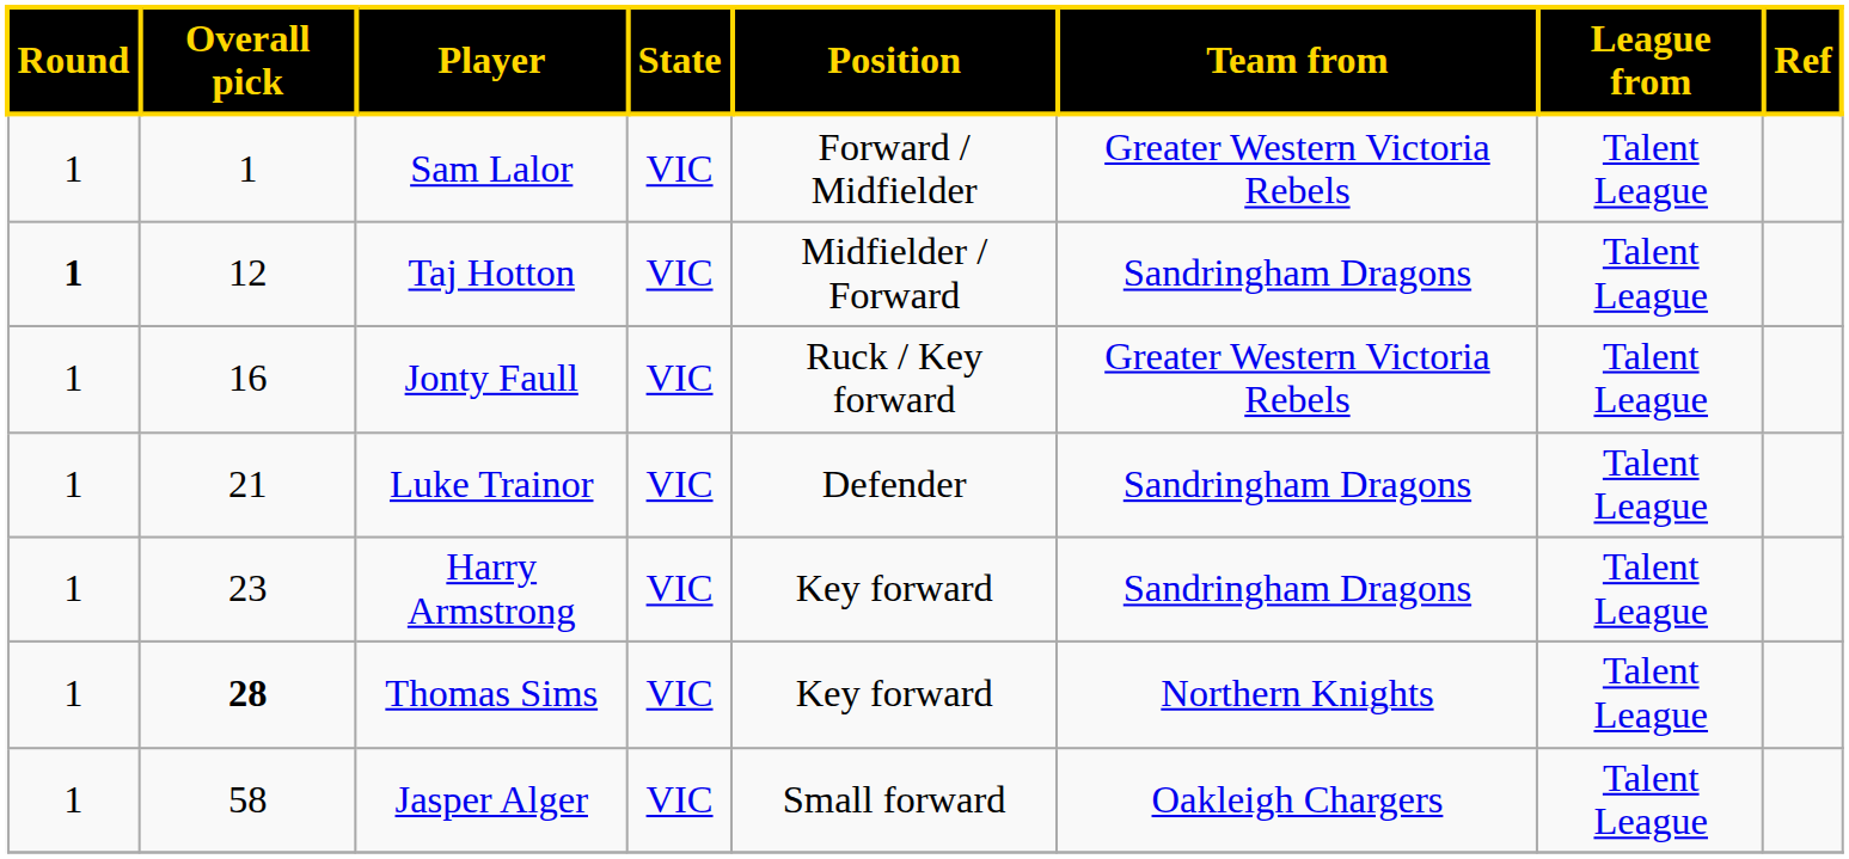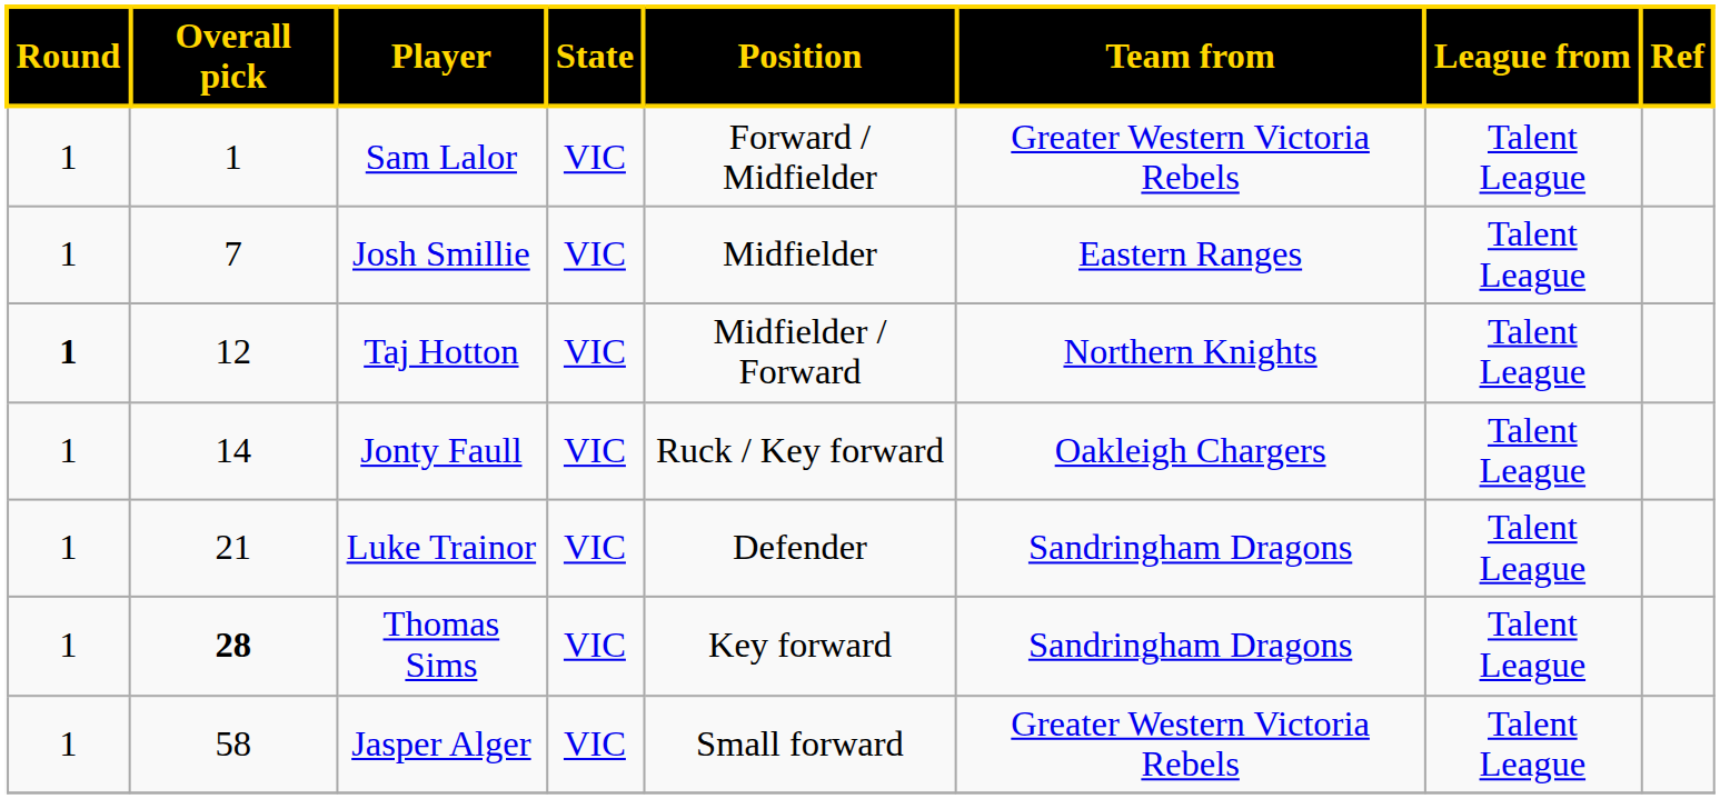 <table class="wikitable" style="text-align:center; font-size:100%; width:60%;">
 <tr>
 <th style="background:black; border: solid gold 2px; color:gold;">Round</th>
 <th style="background:black; border: solid gold 2px; color:gold;">Overall pick</th>
 <th style="background:black; border: solid gold 2px; color:gold;">Player</th>
 <th style="background:black; border: solid gold 2px; color:gold;">State</th>
 <th style="background:black; border: solid gold 2px; color:gold;">Position</th>
 <th style="background:black; border: solid gold 2px; color:gold;">Team from</th>
 <th style="background:black; border: solid gold 2px; color:gold;">League from</th>
 <th style="background:black; border: solid gold 2px; color:gold;">Ref</th>
 </tr>
 <tr>
 <td>1</td>
 <td>1</td>
 <td><a href='#'>Sam Lalor</a></td>
 <td><a href='#'>VIC</a></td>
 <td>Forward / Midfielder</td>
 <td><a href='#'>Greater Western Victoria Rebels</a></td>
 <td><a href='#'>Talent League</a></td>
 <td></td>
 </tr>
 <tr>
+<td>1</td>
+<td>7</td>
+<td><a href='#'>Josh Smillie</a></td>
+<td><a href='#'>VIC</a></td>
+<td>Midfielder</td>
+<td><a href='#'>Eastern Ranges</a></td>
+<td><a href='#'>Talent League</a></td>
+<td></td>
+</tr>
+<tr>
 <td><strong>1</strong></td>
 <td>12</td>
 <td><a href='#'>Taj Hotton</a></td>
 <td><a href='#'>VIC</a></td>
 <td>Midfielder / Forward</td>
-<td><a href='#'>Sandringham Dragons</a></td>
+<td><a href='#'>Northern Knights</a></td>
 <td><a href='#'>Talent League</a></td>
 <td></td>
 </tr>
 <tr>
 <td>1</td>
-<td>16</td>
+<td>14</td>
 <td><a href='#'>Jonty Faull</a></td>
 <td><a href='#'>VIC</a></td>
 <td>Ruck / Key forward</td>
-<td><a href='#'>Greater Western Victoria Rebels</a></td>
+<td><a href='#'>Oakleigh Chargers</a></td>
 <td><a href='#'>Talent League</a></td>
 <td></td>
 </tr>
 <tr>
 <td>1</td>
 <td>21</td>
 <td><a href='#'>Luke Trainor</a></td>
 <td><a href='#'>VIC</a></td>
 <td>Defender</td>
 <td><a href='#'>Sandringham Dragons</a></td>
 <td><a href='#'>Talent League</a></td>
 <td></td>
 </tr>
 <tr>
 <td>1</td>
-<td>23</td>
-<td><a href='#'>Harry Armstrong</a></td>
-<td><a href='#'>VIC</a></td>
-<td>Key forward</td>
-<td><a href='#'>Sandringham Dragons</a></td>
-<td><a href='#'>Talent League</a></td>
-<td></td>
-</tr>
-<tr>
-<td>1</td>
 <td><strong>28</strong></td>
 <td><a href='#'>Thomas Sims</a></td>
 <td><a href='#'>VIC</a></td>
 <td>Key forward</td>
-<td><a href='#'>Northern Knights</a></td>
+<td><a href='#'>Sandringham Dragons</a></td>
 <td><a href='#'>Talent League</a></td>
 <td></td>
 </tr>
 <tr>
 <td>1</td>
 <td>58</td>
 <td><a href='#'>Jasper Alger</a></td>
 <td><a href='#'>VIC</a></td>
 <td>Small forward</td>
-<td><a href='#'>Oakleigh Chargers</a></td>
+<td><a href='#'>Greater Western Victoria Rebels</a></td>
 <td><a href='#'>Talent League</a></td>
 <td></td>
 </tr>
 <tr>
 </tr>
 </table>
